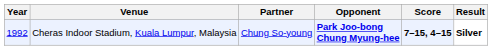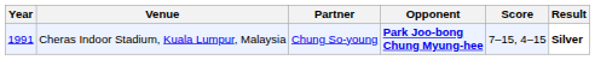 <table class="sortable wikitable" style="font-size: 90%;">
 <tr>
 <th>Year</th>
 <th>Venue</th>
 <th>Partner</th>
 <th>Opponent</th>
 <th>Score</th>
 <th>Result</th>
 </tr>
 <tr style="background:#ECF2FF">
-<td align="center"><a href='#'>1992</a></td>
+<td align="center"><a href='#'>1991</a></td>
 <td align="left">Cheras Indoor Stadium, <a href='#'>Kuala Lumpur</a>, Malaysia</td>
 <td align="left"> <a href='#'>Chung So-young</a></td>
 <td align="left"><strong> <a href='#'>Park Joo-bong</a><br> <a href='#'>Chung Myung-hee</a></strong></td>
-<td align="left"><strong>7–15, 4–15</strong></td>
+<td align="left">7–15, 4–15</td>
 <td style="text-align:left; background: white"> <strong>Silver</strong></td>
 </tr>
 </table>
